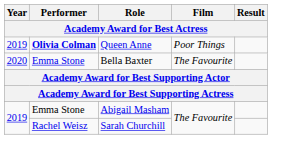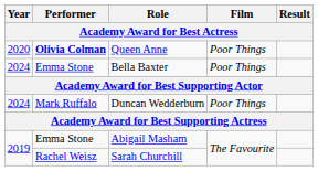 <table class="wikitable">
 <tr>
 <th>Year</th>
 <th>Performer</th>
 <th>Role</th>
 <th>Film</th>
 <th>Result</th>
 </tr>
 <tr>
 <th colspan="5"><a href='#'>Academy Award for Best Actress</a></th>
 </tr>
 <tr>
-<td><a href='#'>2019</a></td>
+<td><a href='#'>2020</a></td>
 <td><strong><a href='#'>Olivia Colman</a></strong></td>
 <td><a href='#'>Queen Anne</a></td>
 <td><em>Poor Things</em></td>
 <td></td>
 </tr>
 <tr>
-<td><a href='#'>2020</a></td>
+<td><a href='#'>2024</a></td>
 <td><a href='#'>Emma Stone</a></td>
 <td>Bella Baxter</td>
-<td><em>The Favourite</em></td>
+<td><em>Poor Things</em></td>
 <td></td>
 </tr>
 <tr>
 <th colspan="5"><a href='#'>Academy Award for Best Supporting Actor</a></th>
+</tr>
+<tr>
+<td><a href='#'>2024</a></td>
+<td><a href='#'>Mark Ruffalo</a></td>
+<td>Duncan Wedderburn</td>
+<td><em>Poor Things</em></td>
+<td></td>
 </tr>
 <tr>
 <th colspan="5"><a href='#'>Academy Award for Best Supporting Actress</a></th>
 </tr>
 <tr>
 <td rowspan="2"><a href='#'>2019</a></td>
 <td>Emma Stone</td>
 <td><a href='#'>Abigail Masham</a></td>
 <td rowspan="2"><em>The Favourite</em></td>
 <td></td>
 </tr>
 <tr>
 <td><a href='#'>Rachel Weisz</a></td>
 <td><a href='#'>Sarah Churchill</a></td>
 <td></td>
 </tr>
 </table>
